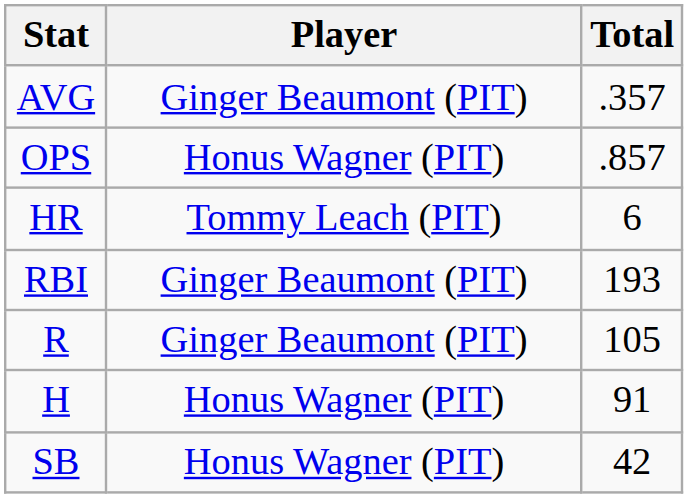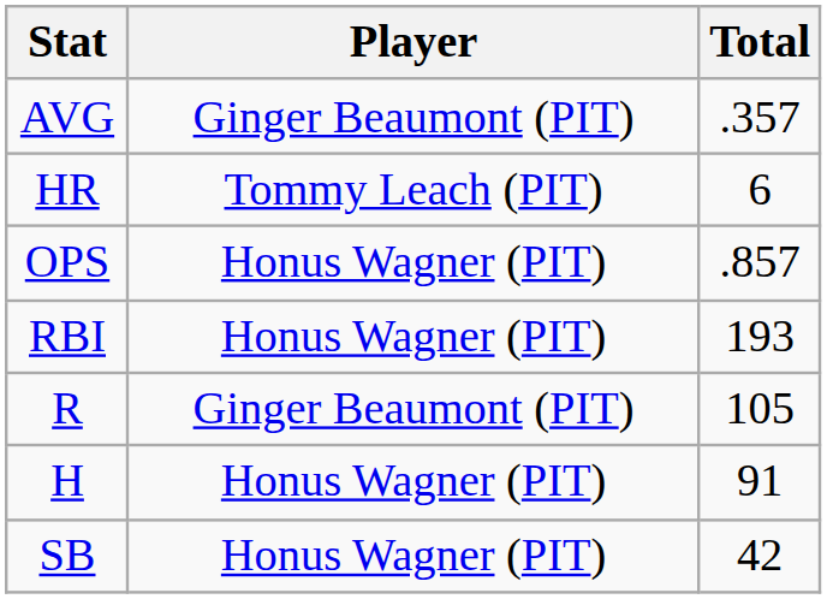 <table class="wikitable" style="text-align:center;">
 <tr>
 <th style="width:15%;">Stat</th>
 <th>Player</th>
 <th style="width:15%;">Total</th>
 </tr>
 <tr>
 <td><a href='#'>AVG</a></td>
 <td><a href='#'>Ginger Beaumont</a> (<a href='#'>PIT</a>)</td>
 <td>.357</td>
 </tr>
 <tr>
+<td><a href='#'>HR</a></td>
+<td><a href='#'>Tommy Leach</a> (<a href='#'>PIT</a>)</td>
+<td>6</td>
+</tr>
+<tr>
 <td><a href='#'>OPS</a></td>
 <td><a href='#'>Honus Wagner</a> (<a href='#'>PIT</a>)</td>
 <td>.857</td>
 </tr>
 <tr>
-<td><a href='#'>HR</a></td>
-<td><a href='#'>Tommy Leach</a> (<a href='#'>PIT</a>)</td>
-<td>6</td>
-</tr>
-<tr>
 <td><a href='#'>RBI</a></td>
-<td><a href='#'>Ginger Beaumont</a> (<a href='#'>PIT</a>)</td>
+<td><a href='#'>Honus Wagner</a> (<a href='#'>PIT</a>)</td>
 <td>193</td>
 </tr>
 <tr>
 <td><a href='#'>R</a></td>
 <td><a href='#'>Ginger Beaumont</a> (<a href='#'>PIT</a>)</td>
 <td>105</td>
 </tr>
 <tr>
 <td><a href='#'>H</a></td>
 <td><a href='#'>Honus Wagner</a> (<a href='#'>PIT</a>)</td>
 <td>91</td>
 </tr>
 <tr>
 <td><a href='#'>SB</a></td>
 <td><a href='#'>Honus Wagner</a> (<a href='#'>PIT</a>)</td>
 <td>42</td>
 </tr>
 </table>
